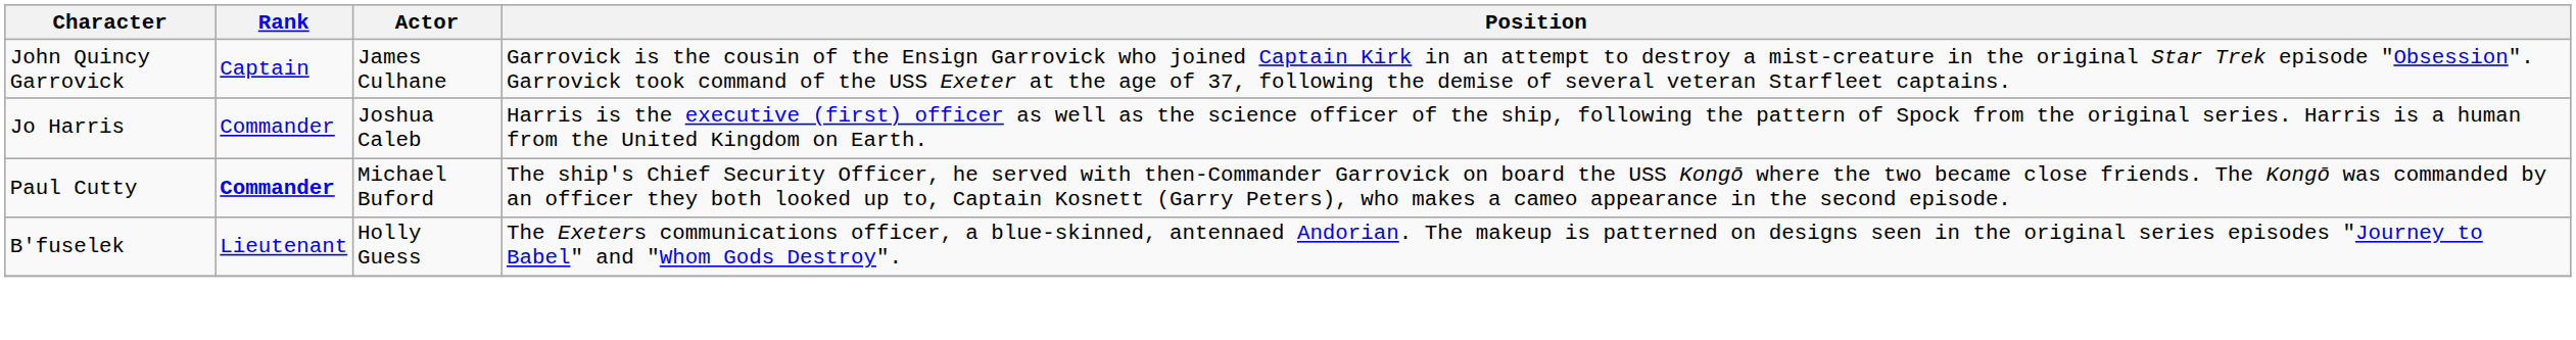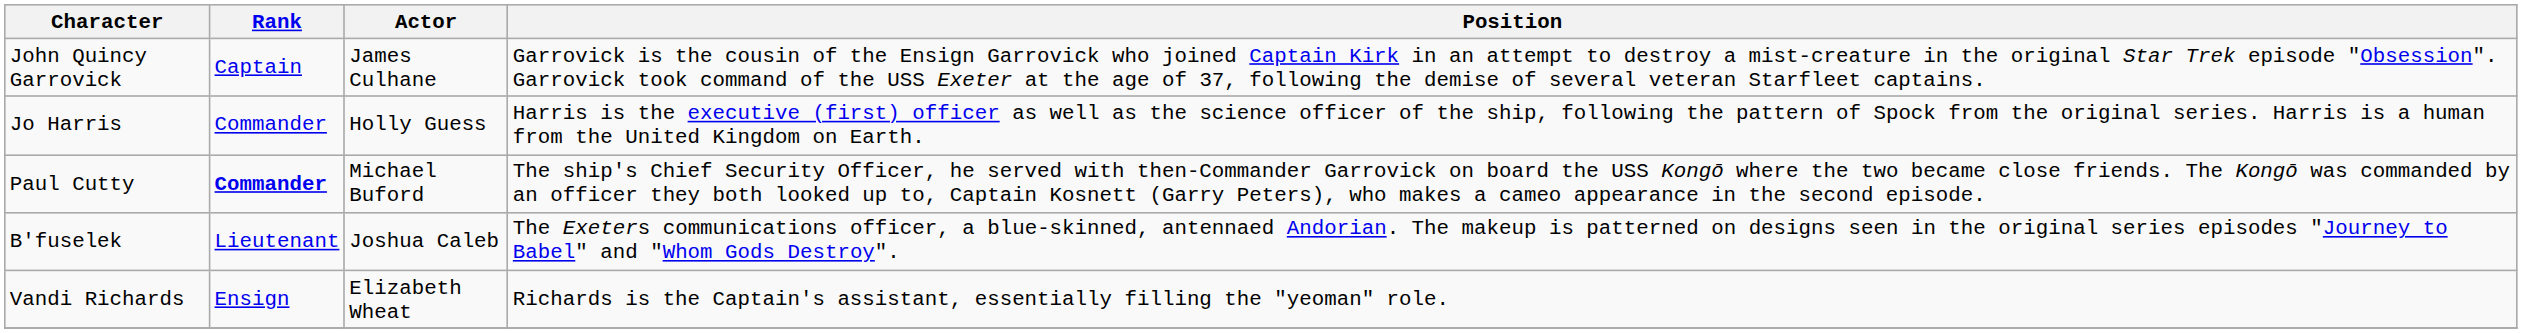 <table class="wikitable">
 <tr>
 <th>Character</th>
 <th><a href='#'>Rank</a></th>
 <th>Actor</th>
 <th>Position</th>
 </tr>
 <tr>
 <td>John Quincy Garrovick</td>
 <td><a href='#'>Captain</a></td>
 <td>James Culhane</td>
 <td>Garrovick is the cousin of the Ensign Garrovick who joined <a href='#'>Captain Kirk</a> in an attempt to destroy a mist-creature in the original <em>Star Trek</em> episode "<a href='#'>Obsession</a>". Garrovick took command of the USS <em>Exeter</em> at the age of 37, following the demise of several veteran Starfleet captains.</td>
 </tr>
 <tr>
 <td>Jo Harris</td>
 <td><a href='#'>Commander</a></td>
-<td>Joshua Caleb</td>
+<td>Holly Guess</td>
 <td>Harris is the <a href='#'>executive (first) officer</a> as well as the science officer of the ship, following the pattern of Spock from the original series. Harris is a human from the United Kingdom on Earth.</td>
 </tr>
 <tr>
 <td>Paul Cutty</td>
 <td><strong><a href='#'>Commander</a></strong></td>
 <td>Michael Buford</td>
 <td>The ship's Chief Security Officer, he served with then-Commander Garrovick on board the USS <em>Kongō</em> where the two became close friends. The <em>Kongō</em> was commanded by an officer they both looked up to, Captain Kosnett (Garry Peters), who makes a cameo appearance in the second episode.</td>
 </tr>
 <tr>
 <td>B'fuselek</td>
 <td><a href='#'>Lieutenant</a></td>
-<td>Holly Guess</td>
+<td>Joshua Caleb</td>
 <td>The <em>Exeter</em>s communications officer, a blue-skinned, antennaed <a href='#'>Andorian</a>. The makeup is patterned on designs seen in the original series episodes "<a href='#'>Journey to Babel</a>" and "<a href='#'>Whom Gods Destroy</a>".</td>
+</tr>
+<tr>
+<td>Vandi Richards</td>
+<td><a href='#'>Ensign</a></td>
+<td>Elizabeth Wheat</td>
+<td>Richards is the Captain's assistant, essentially filling the "yeoman" role.</td>
 </tr>
 <tr>
 </tr>
 </table>
